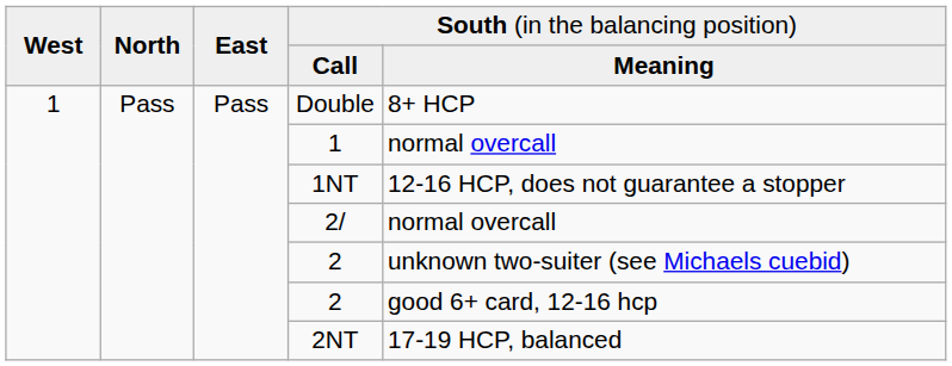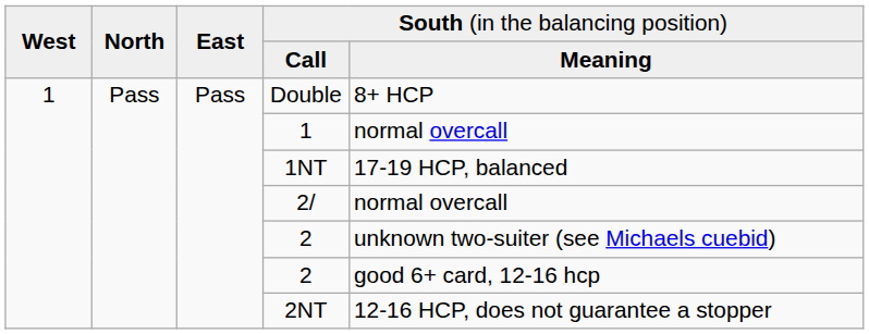 <table class="wikitable" width=48% align=right>
 <tr>
 <td rowspan=2 style="background: #EFEFEF" align=center width=10%><strong>West</strong></td>
 <td rowspan=2 style="background: #EFEFEF" align=center width=10%><strong>North</strong></td>
 <td rowspan=2 style="background: #EFEFEF" align=center width=10%><strong>East</strong></td>
 <td colspan="2" align=center style="background: #EFEFEF" width=70%><strong>South</strong> (in the balancing position)</td>
 </tr>
 <tr>
 <td align=center style="background: #EFEFEF" width=10%><strong>Call</strong></td>
 <td align=center style="background: #EFEFEF" width=90%><strong>Meaning</strong></td>
 </tr>
 <tr align="left" valign="top">
 <td rowspan="7" align=center>1</td>
 <td rowspan="7" align=center>Pass</td>
 <td rowspan="7" align=center>Pass</td>
 <td align=center>Double</td>
 <td align="left">8+ HCP</td>
 </tr>
 <tr>
 <td valign=top align=center>1</td>
 <td>normal <a href='#'>overcall</a></td>
 </tr>
 <tr>
 <td valign=top align=center>1NT</td>
-<td>12-16 HCP, does not guarantee a stopper</td>
+<td>17-19 HCP, balanced</td>
 </tr>
 <tr>
 <td Valign=top align=center>2/</td>
 <td>normal overcall</td>
 </tr>
 <tr>
 <td Valign=top align=center>2</td>
 <td>unknown two-suiter (see <a href='#'>Michaels cuebid</a>)</td>
 </tr>
 <tr>
 <td Valign=top align=center>2</td>
 <td>good 6+ card, 12-16 hcp</td>
 </tr>
 <tr>
 <td Valign=top align=center>2NT</td>
-<td>17-19 HCP, balanced</td>
+<td>12-16 HCP, does not guarantee a stopper</td>
 </tr>
 </table>
